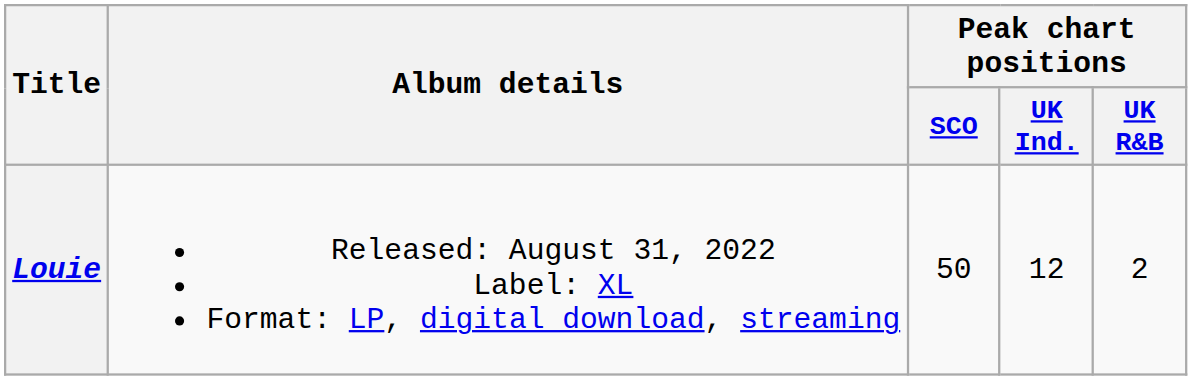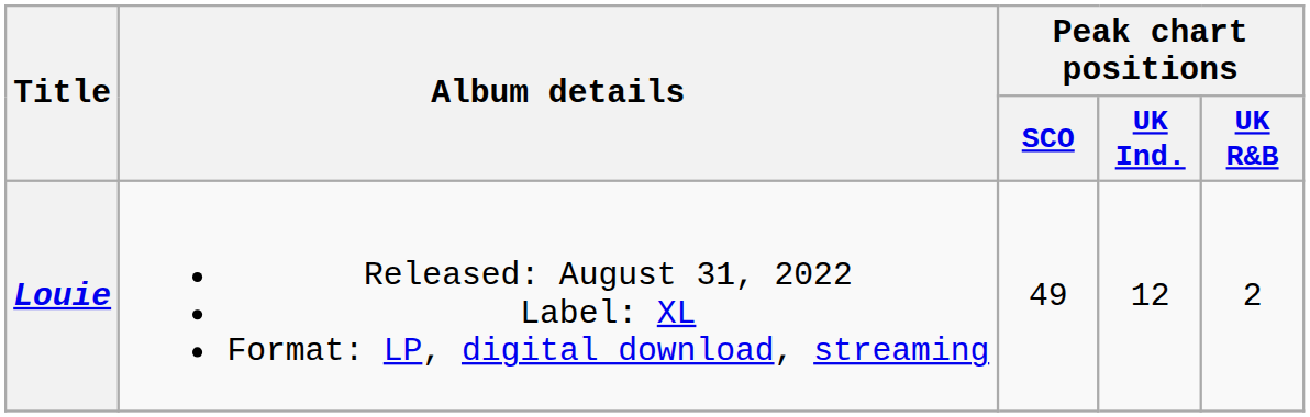 <table class="wikitable plainrowheaders" style="text-align:center;">
 <tr>
 <th rowspan="2">Title</th>
 <th rowspan="2">Album details</th>
 <th colspan="3">Peak chart positions</th>
 </tr>
 <tr>
 <th scope="col" style="width:3em;font-size:90%;"><a href='#'>SCO</a><br></th>
 <th scope="col" style="width:3em;font-size:90%;"><a href='#'>UK<br>Ind.</a><br></th>
 <th scope="col" style="width:3em;font-size:90%;"><a href='#'>UK<br>R&B</a><br></th>
 </tr>
 <tr>
 <th scope="row"><em><a href='#'>Louie</a></em></th>
 <td><br><ul><li>Released: August 31, 2022</li><li>Label: <a href='#'>XL</a></li><li>Format: <a href='#'>LP</a>, <a href='#'>digital download</a>, <a href='#'>streaming</a></li></ul></td>
-<td>50</td>
+<td>49</td>
 <td>12</td>
 <td>2</td>
 </tr>
 </table>
